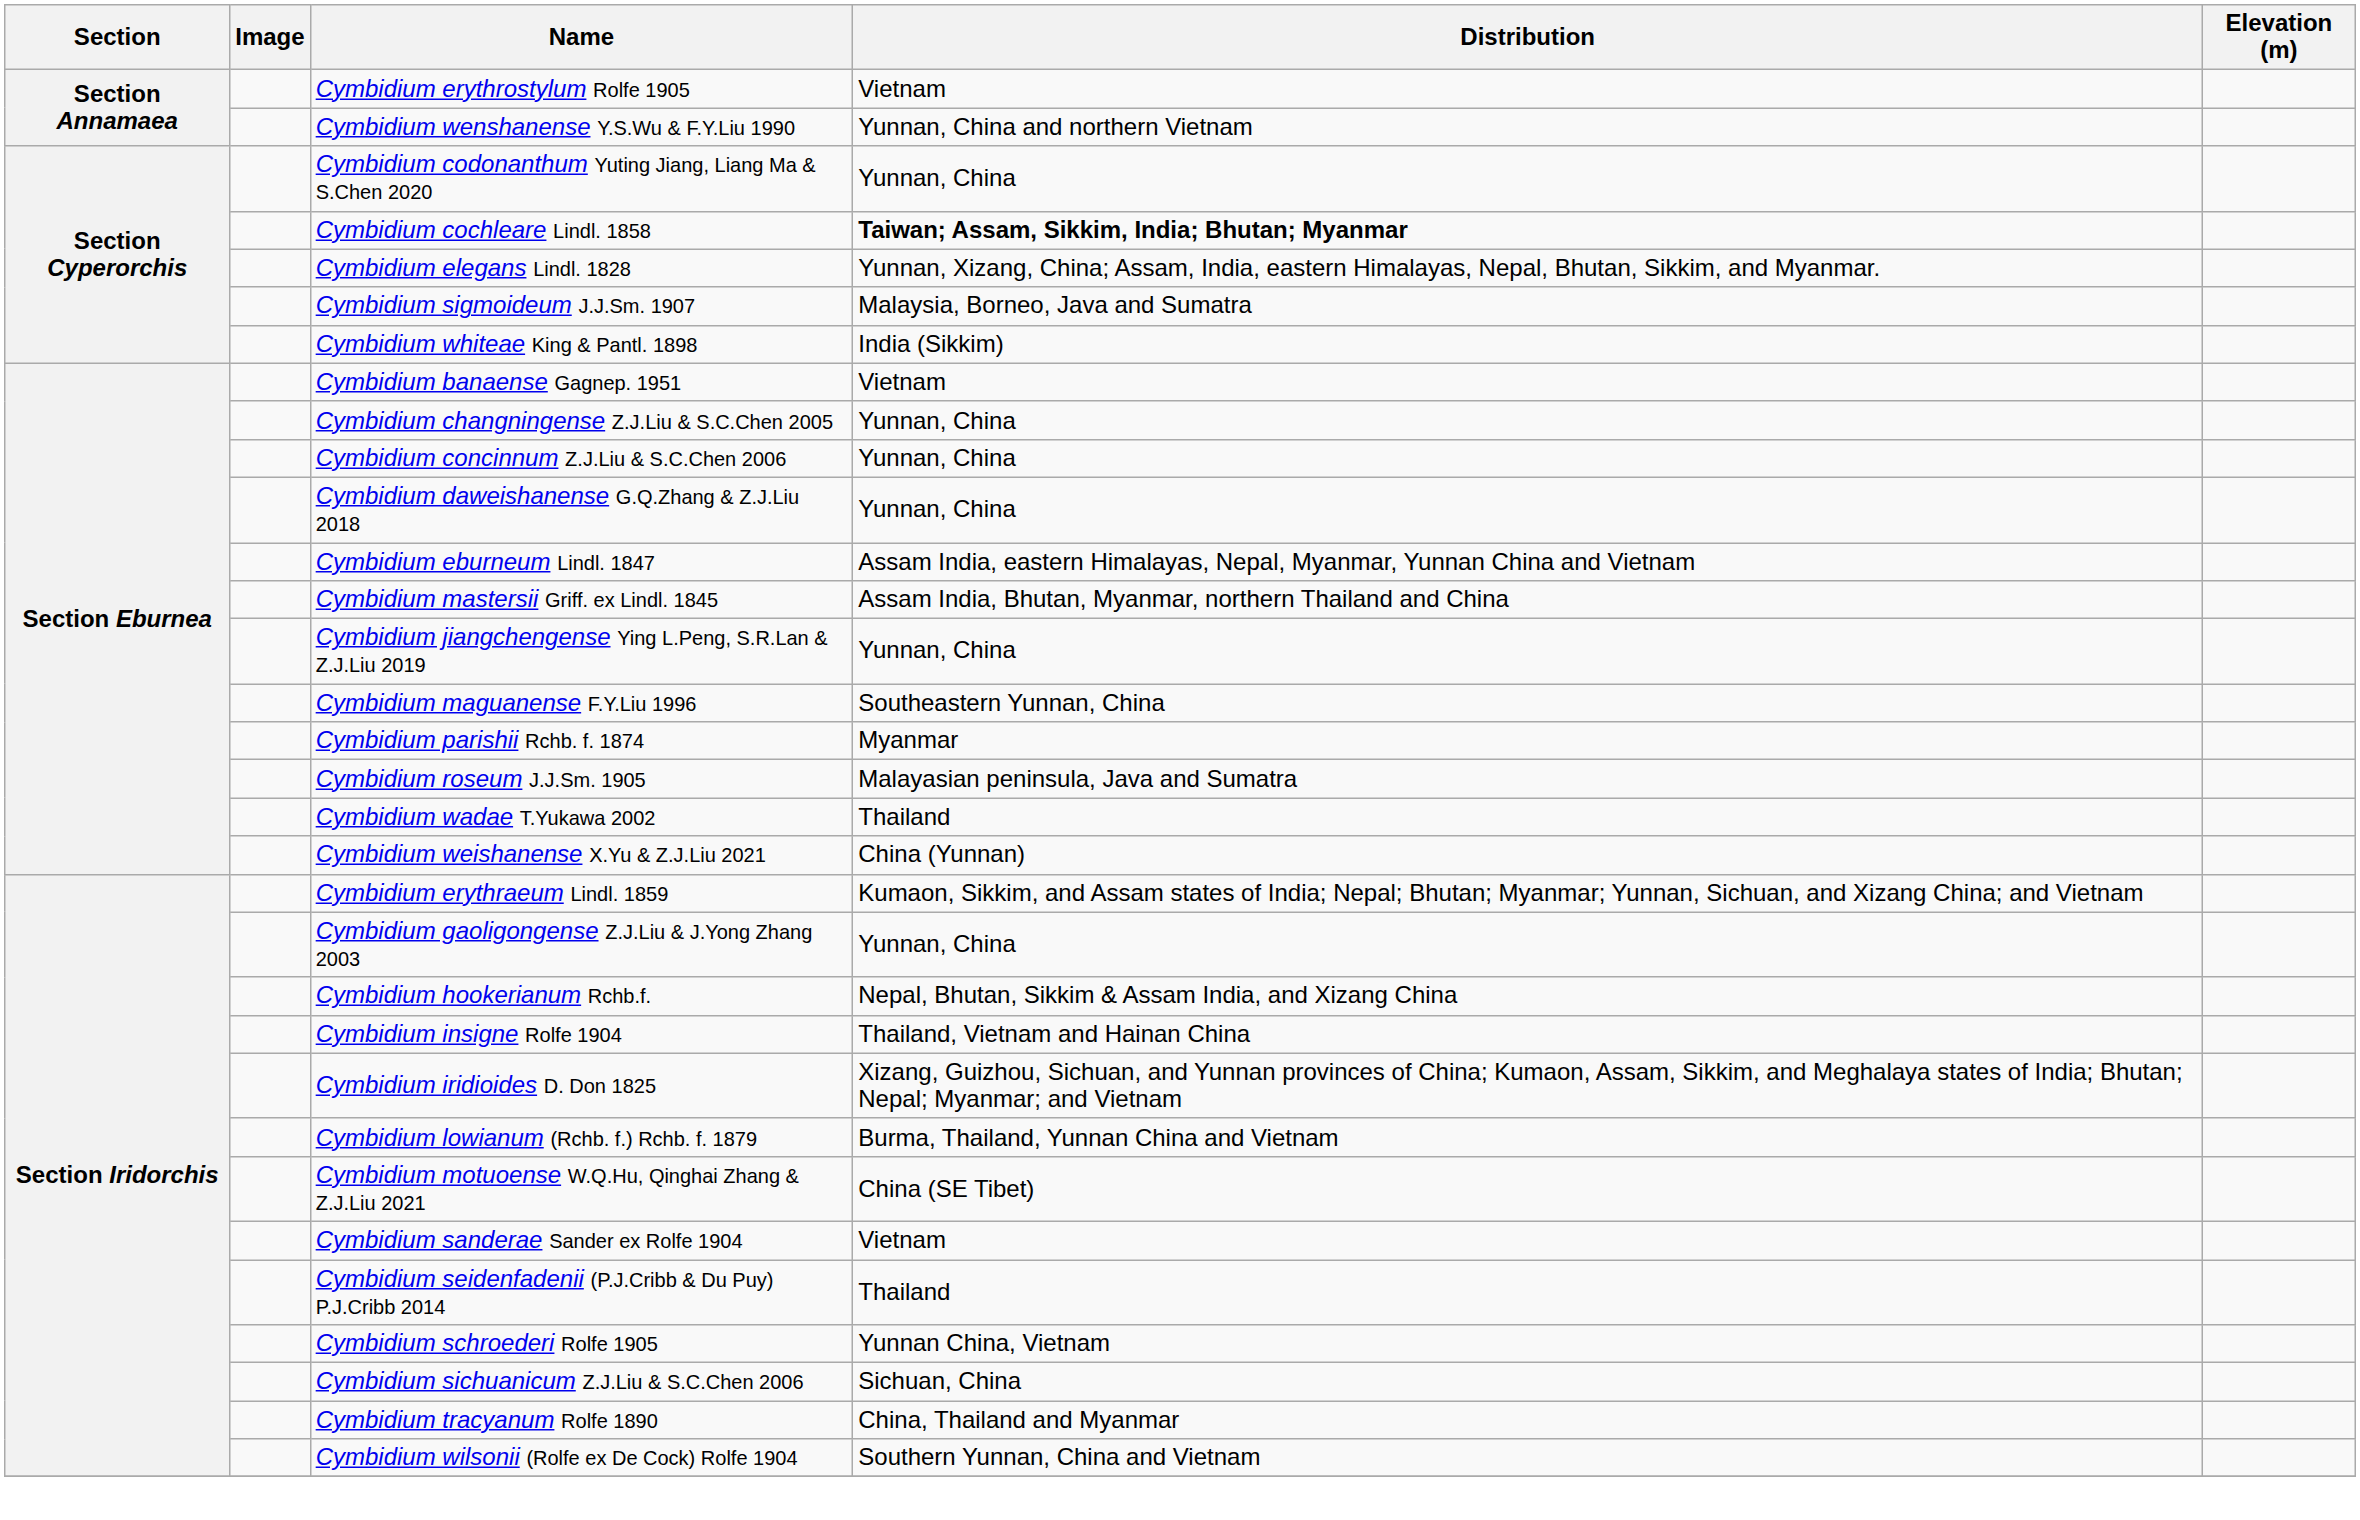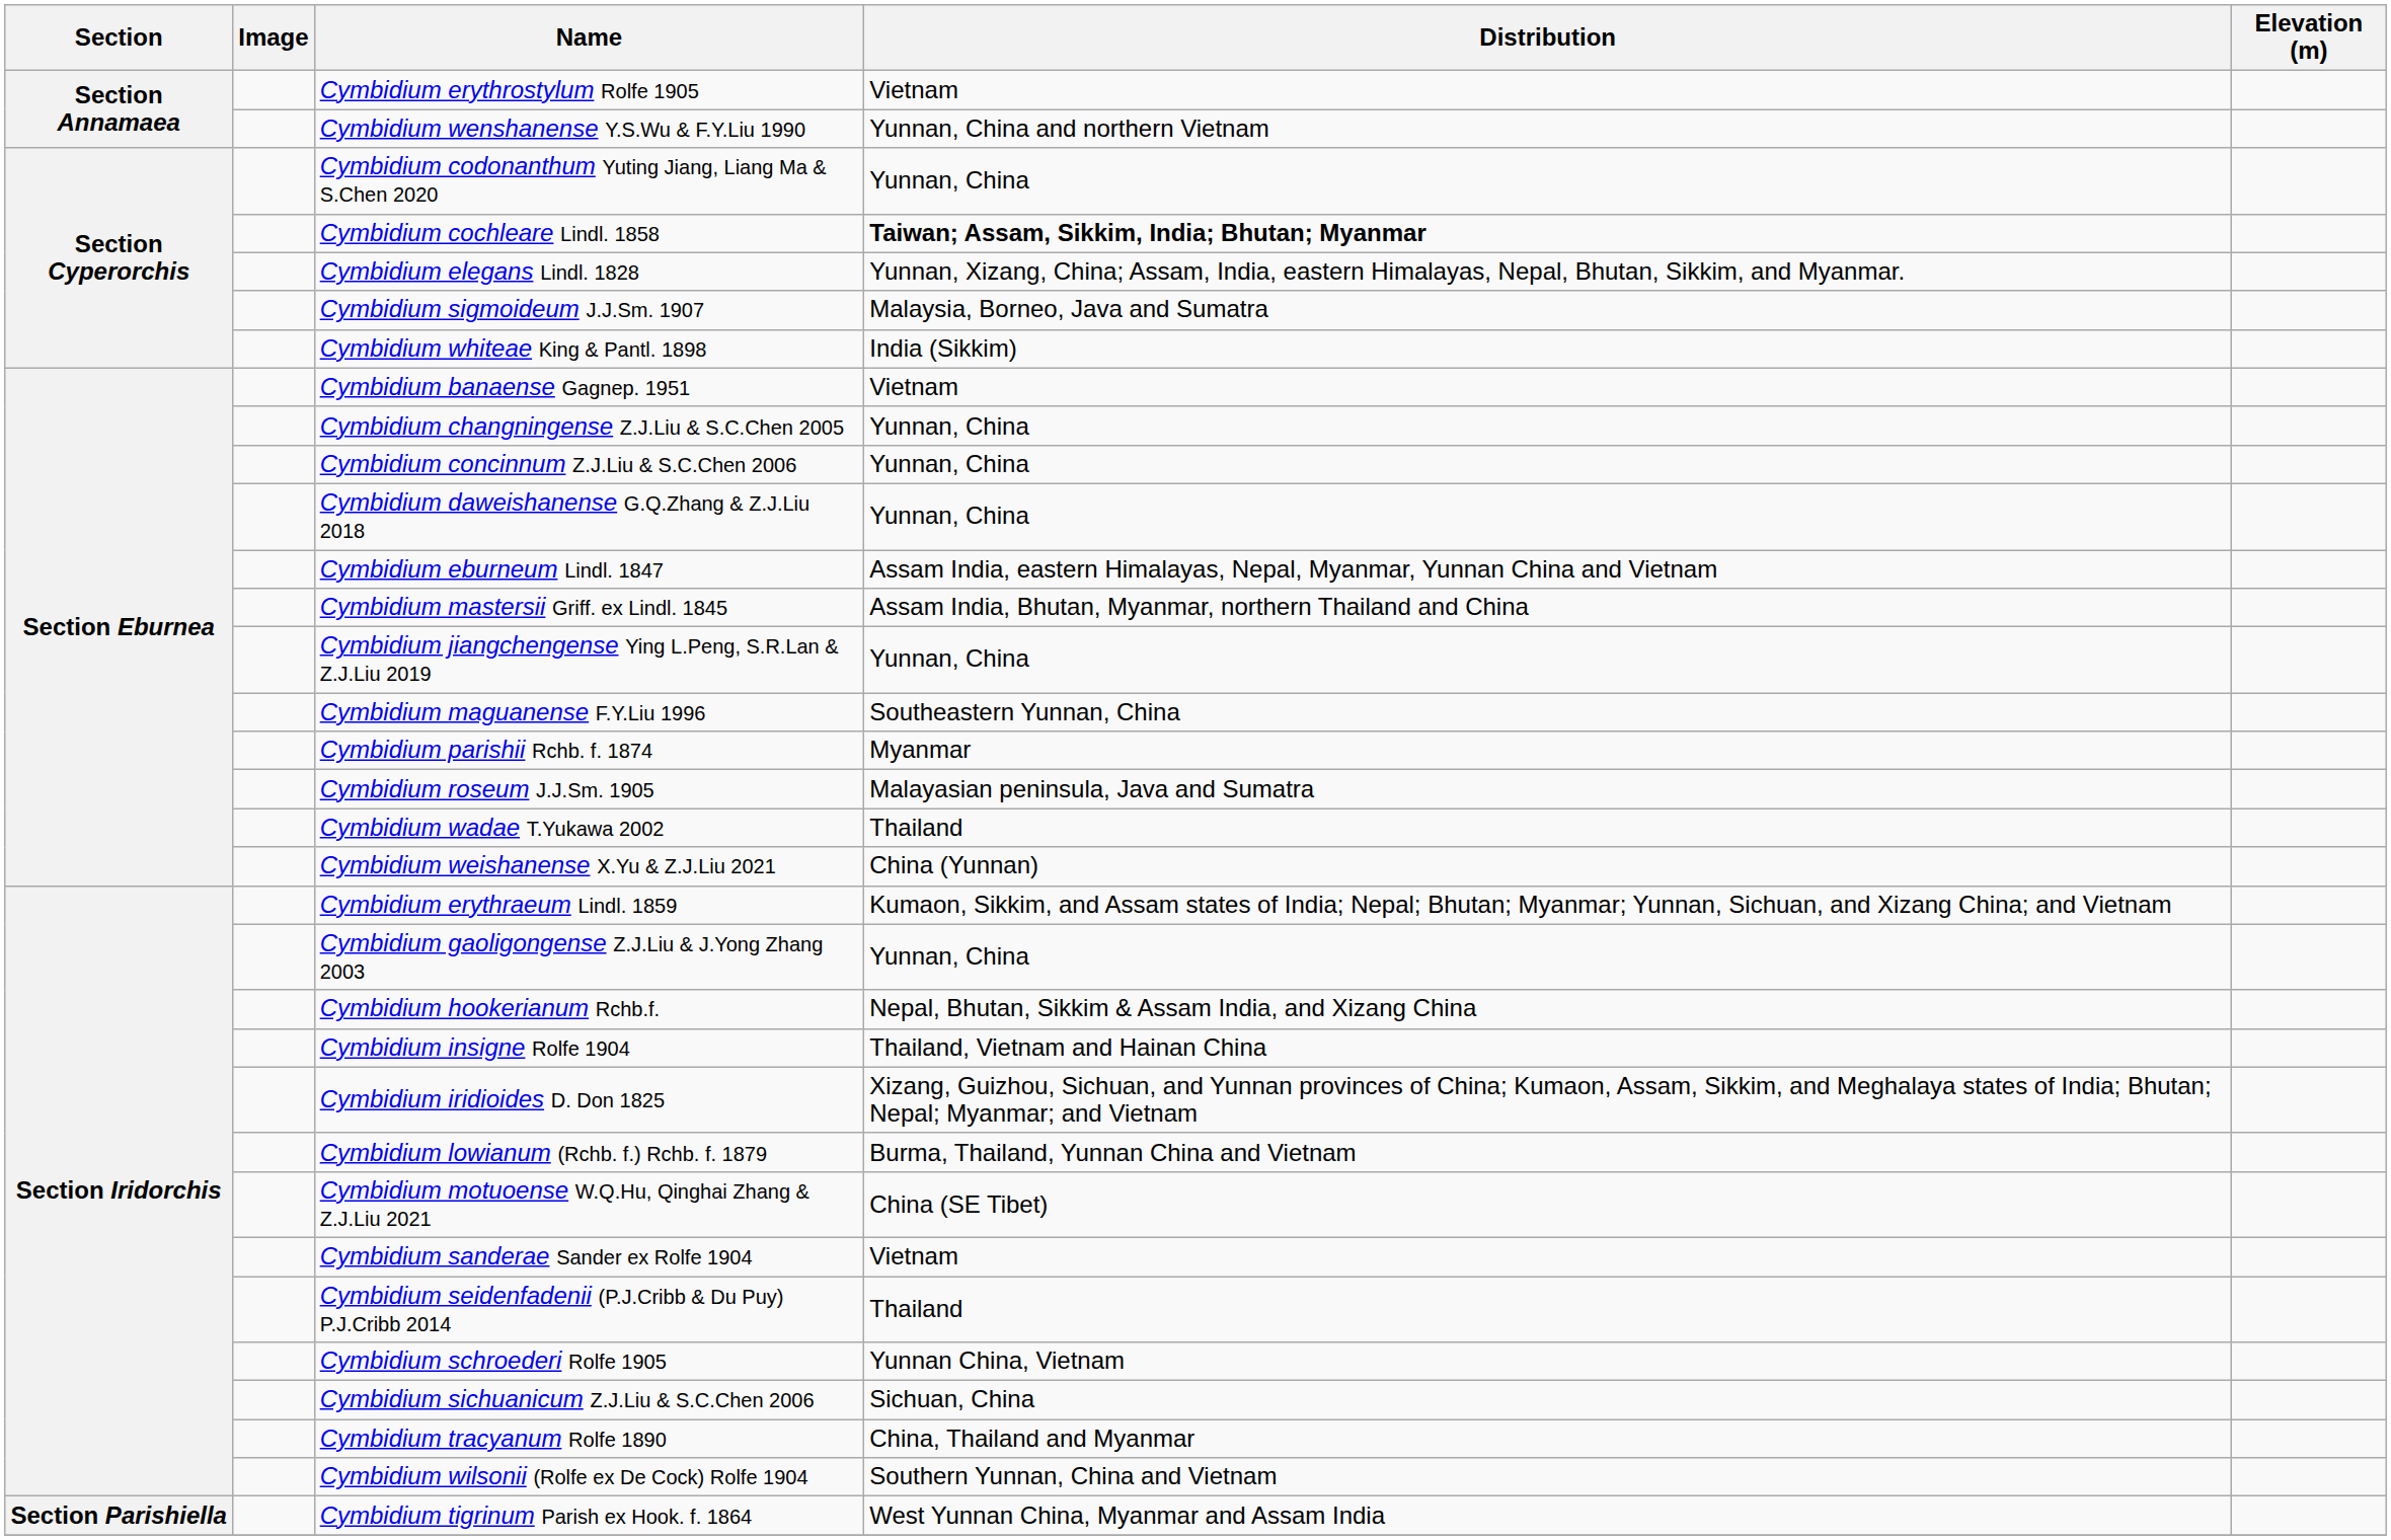 <table class="wikitable collapsible">
 <tr>
 <th>Section</th>
 <th>Image</th>
 <th>Name</th>
 <th>Distribution</th>
 <th>Elevation (m)</th>
 </tr>
 <tr>
 <th rowspan="2" style="text-align:center;">Section <em>Annamaea</em> </th>
 <td></td>
 <td><em><a href='#'>Cymbidium erythrostylum</a></em> <small>Rolfe 1905</small></td>
 <td>Vietnam</td>
 <td></td>
 </tr>
 <tr>
 <td></td>
 <td><em><a href='#'>Cymbidium wenshanense</a></em> <small>Y.S.Wu & F.Y.Liu 1990 </small></td>
 <td>Yunnan, China and northern Vietnam</td>
 <td></td>
 </tr>
 <tr>
 <th rowspan="5" style="text-align:center;">Section <em>Cyperorchis</em> </th>
 <td></td>
 <td><em><a href='#'>Cymbidium codonanthum</a></em> <small>Yuting Jiang, Liang Ma & S.Chen 2020</small></td>
 <td>Yunnan, China</td>
 <td></td>
 </tr>
 <tr>
 <td></td>
 <td><em><a href='#'>Cymbidium cochleare</a></em> <small>Lindl. 1858</small></td>
 <td><strong>Taiwan; Assam, Sikkim, India; Bhutan; Myanmar</strong></td>
 <td></td>
 </tr>
 <tr>
 <td></td>
 <td><em><a href='#'>Cymbidium elegans</a></em> <small>Lindl. 1828 </small></td>
 <td>Yunnan, Xizang, China; Assam, India, eastern Himalayas, Nepal, Bhutan, Sikkim, and Myanmar.</td>
 <td></td>
 </tr>
 <tr>
 <td></td>
 <td><em><a href='#'>Cymbidium sigmoideum</a></em> <small>J.J.Sm. 1907</small></td>
 <td>Malaysia, Borneo, Java and Sumatra</td>
 <td></td>
 </tr>
 <tr>
 <td></td>
 <td><em><a href='#'>Cymbidium whiteae</a></em> <small>King & Pantl. 1898 </small></td>
 <td>India (Sikkim)</td>
 <td></td>
 </tr>
 <tr>
 <th rowspan="12" style="text-align:center;">Section <em>Eburnea</em></th>
 <td></td>
 <td><em><a href='#'>Cymbidium banaense</a></em> <small>Gagnep. 1951</small></td>
 <td>Vietnam</td>
 <td></td>
 </tr>
 <tr>
 <td></td>
 <td><em><a href='#'>Cymbidium changningense</a></em> <small>Z.J.Liu & S.C.Chen 2005</small></td>
 <td>Yunnan, China</td>
 <td></td>
 </tr>
 <tr>
 <td></td>
 <td><em><a href='#'>Cymbidium concinnum</a></em> <small>Z.J.Liu & S.C.Chen 2006</small></td>
 <td>Yunnan, China</td>
 <td></td>
 </tr>
 <tr>
 <td></td>
 <td><em><a href='#'>Cymbidium daweishanense</a></em> <small> G.Q.Zhang & Z.J.Liu 2018</small></td>
 <td>Yunnan, China</td>
 <td></td>
 </tr>
 <tr>
 <td></td>
 <td><em><a href='#'>Cymbidium eburneum</a></em> <small>Lindl. 1847</small></td>
 <td>Assam India, eastern Himalayas, Nepal, Myanmar, Yunnan China and Vietnam</td>
 <td></td>
 </tr>
 <tr>
 <td></td>
 <td><em><a href='#'>Cymbidium mastersii</a></em> <small>Griff. ex Lindl. 1845</small></td>
 <td>Assam India, Bhutan, Myanmar, northern Thailand and China</td>
 <td></td>
 </tr>
 <tr>
 <td></td>
 <td><em><a href='#'>Cymbidium jiangchengense</a></em> <small>Ying L.Peng, S.R.Lan & Z.J.Liu 2019</small></td>
 <td>Yunnan, China</td>
 <td></td>
 </tr>
 <tr>
 <td></td>
 <td><em><a href='#'>Cymbidium maguanense</a></em> <small>F.Y.Liu 1996</small></td>
 <td>Southeastern Yunnan, China</td>
 <td></td>
 </tr>
 <tr>
 <td></td>
 <td><em><a href='#'>Cymbidium parishii</a></em> <small>Rchb. f. 1874 </small></td>
 <td>Myanmar</td>
 <td></td>
 </tr>
 <tr>
 <td></td>
 <td><em><a href='#'>Cymbidium roseum</a></em> <small>J.J.Sm. 1905</small></td>
 <td>Malayasian peninsula, Java and Sumatra</td>
 <td></td>
 </tr>
 <tr>
 <td></td>
 <td><em><a href='#'>Cymbidium wadae</a></em> <small>T.Yukawa 2002</small></td>
 <td>Thailand</td>
 <td></td>
 </tr>
 <tr>
 <td></td>
 <td><em><a href='#'>Cymbidium weishanense</a></em> <small> X.Yu & Z.J.Liu 2021</small></td>
 <td>China (Yunnan)</td>
 <td></td>
 </tr>
 <tr>
 <th rowspan="13" style="text-align:center;">Section <em>Iridorchis</em> </th>
 <td></td>
 <td><em><a href='#'>Cymbidium erythraeum</a></em> <small>Lindl. 1859 </small></td>
 <td>Kumaon, Sikkim, and Assam states of India; Nepal; Bhutan; Myanmar; Yunnan, Sichuan, and Xizang China; and Vietnam</td>
 <td></td>
 </tr>
 <tr>
 <td></td>
 <td><em><a href='#'>Cymbidium gaoligongense</a></em> <small>Z.J.Liu & J.Yong Zhang 2003</small></td>
 <td>Yunnan, China</td>
 <td></td>
 </tr>
 <tr>
 <td></td>
 <td><em><a href='#'>Cymbidium hookerianum</a></em> <small>Rchb.f.</small></td>
 <td>Nepal, Bhutan, Sikkim & Assam India, and Xizang China</td>
 <td></td>
 </tr>
 <tr>
 <td></td>
 <td><em><a href='#'>Cymbidium insigne</a></em> <small>Rolfe 1904</small></td>
 <td>Thailand, Vietnam and Hainan China</td>
 <td></td>
 </tr>
 <tr>
 <td></td>
 <td><em><a href='#'>Cymbidium iridioides</a></em> <small>D. Don 1825 </small></td>
 <td>Xizang, Guizhou, Sichuan, and Yunnan provinces of China; Kumaon, Assam, Sikkim, and Meghalaya states of India; Bhutan; Nepal; Myanmar; and Vietnam</td>
 <td></td>
 </tr>
 <tr>
 <td></td>
 <td><em><a href='#'>Cymbidium lowianum</a></em> <small>(Rchb. f.) Rchb. f. 1879 </small></td>
 <td>Burma, Thailand, Yunnan China and Vietnam</td>
 <td></td>
 </tr>
 <tr>
 <td></td>
 <td><em><a href='#'>Cymbidium motuoense</a></em> <small>W.Q.Hu, Qinghai Zhang & Z.J.Liu 2021</small></td>
 <td>China (SE Tibet)</td>
 <td></td>
 </tr>
 <tr>
 <td></td>
 <td><em><a href='#'>Cymbidium sanderae</a></em> <small>Sander ex Rolfe 1904 </small></td>
 <td>Vietnam</td>
 <td></td>
 </tr>
 <tr>
 <td></td>
 <td><em><a href='#'>Cymbidium seidenfadenii</a></em> <small>(P.J.Cribb & Du Puy) P.J.Cribb 2014</small></td>
 <td>Thailand</td>
 <td></td>
 </tr>
 <tr>
 <td></td>
 <td><em><a href='#'>Cymbidium schroederi</a></em> <small>Rolfe 1905</small></td>
 <td>Yunnan China, Vietnam</td>
 <td></td>
 </tr>
 <tr>
 <td></td>
 <td><em><a href='#'>Cymbidium sichuanicum</a></em> <small>Z.J.Liu & S.C.Chen 2006</small></td>
 <td>Sichuan, China</td>
 <td></td>
 </tr>
 <tr>
 <td></td>
 <td><em><a href='#'>Cymbidium tracyanum</a></em> <small>Rolfe 1890 </small></td>
 <td>China, Thailand and Myanmar</td>
 <td></td>
 </tr>
 <tr>
 <td></td>
 <td><em><a href='#'>Cymbidium wilsonii</a></em> <small>(Rolfe ex De Cock) Rolfe 1904 </small></td>
 <td>Southern Yunnan, China and Vietnam</td>
 <td></td>
 </tr>
 <tr>
+<th rowspan="1" style="text-align:center;">Section <em>Parishiella</em> </th>
+<td></td>
+<td><em><a href='#'>Cymbidium tigrinum</a></em> <small>Parish ex Hook. f. 1864</small></td>
+<td>West Yunnan China, Myanmar and Assam India</td>
+<td></td>
+</tr>
+<tr>
 </tr>
 </table>
